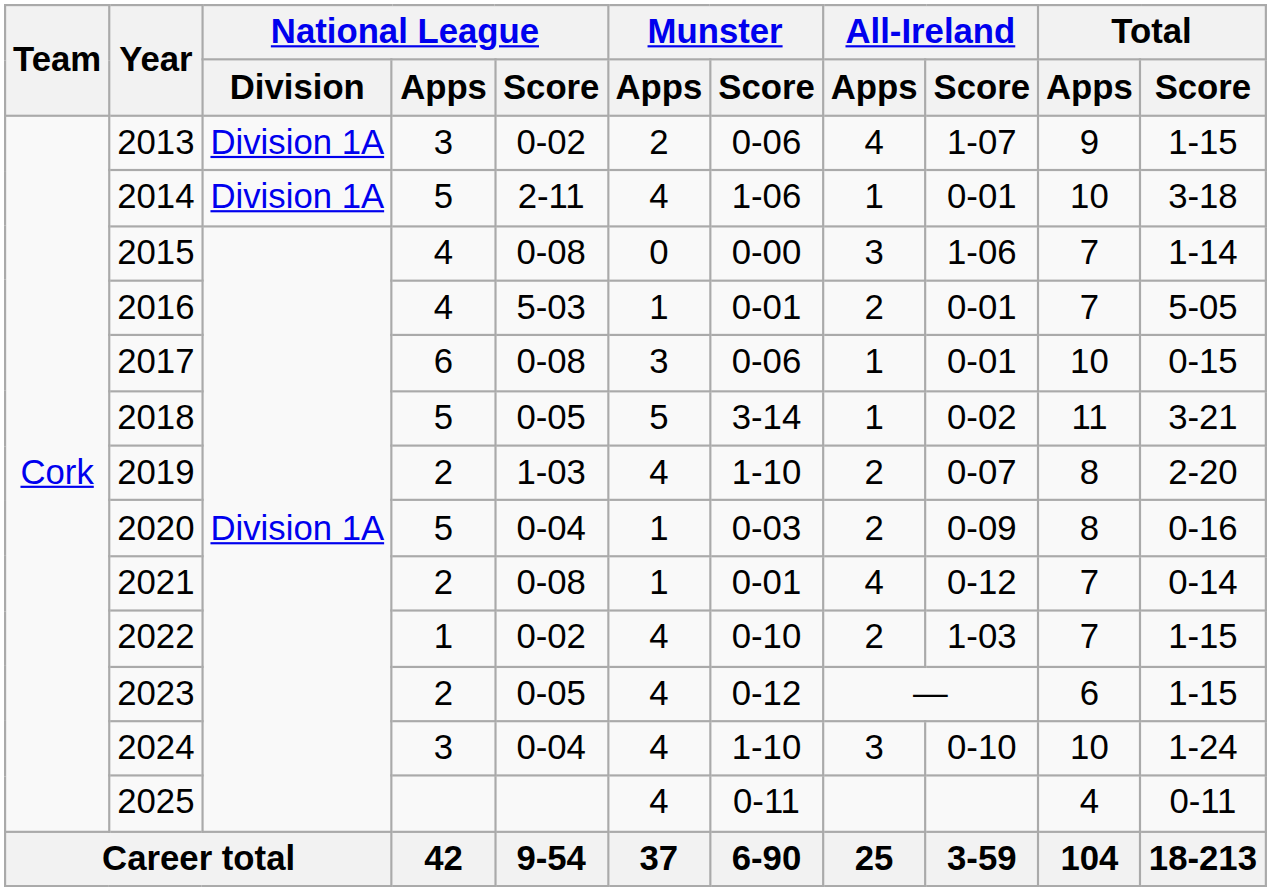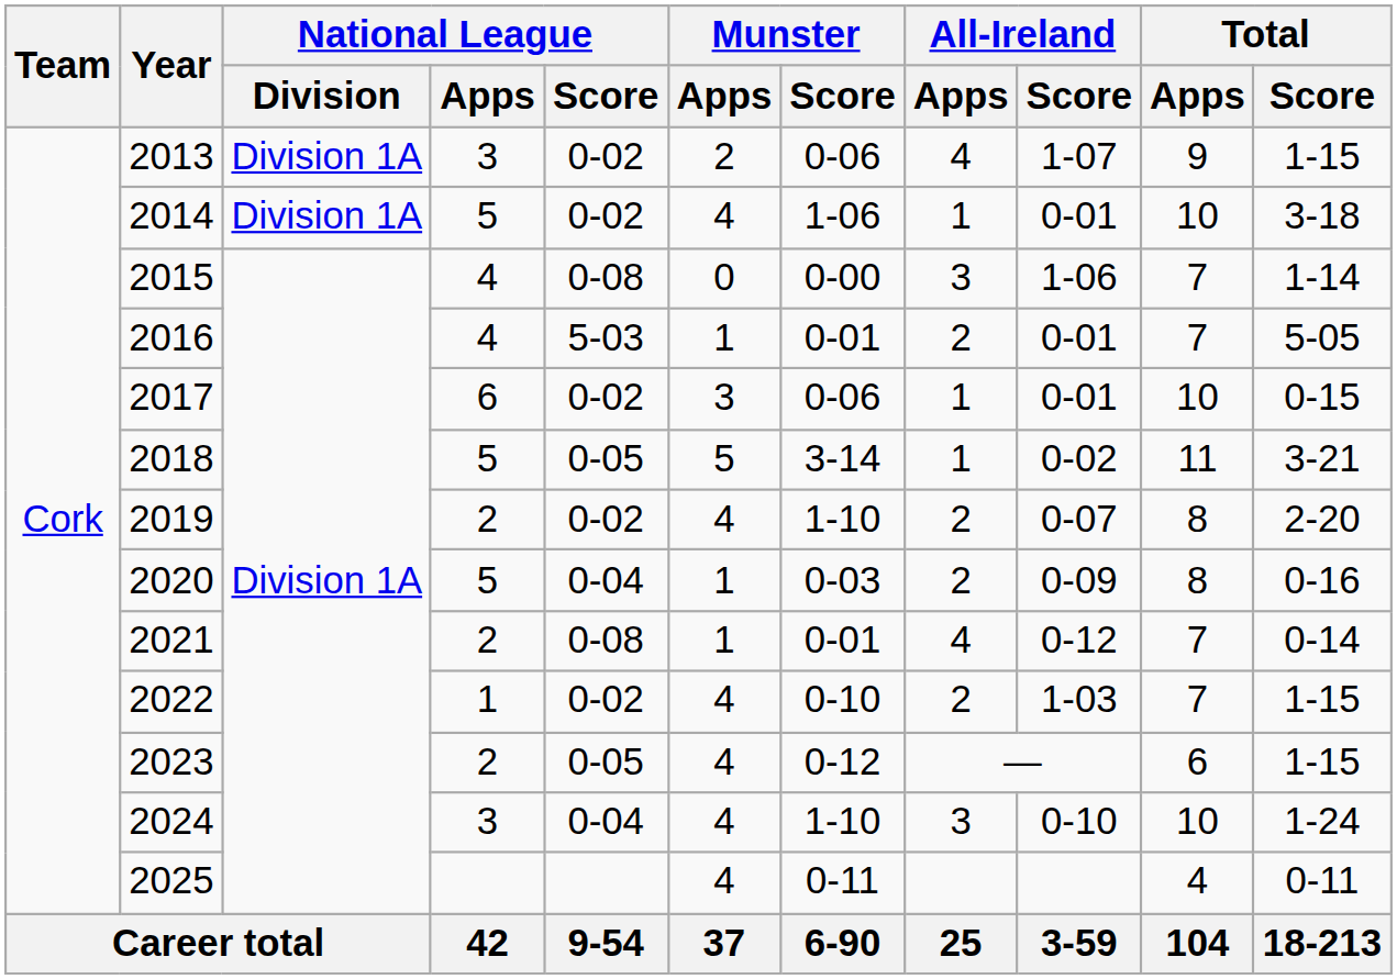 <table class="wikitable" style="text-align:center">
 <tr>
 <th rowspan="2">Team</th>
 <th rowspan="2">Year</th>
 <th colspan="3"><a href='#'>National League</a></th>
 <th colspan="2"><a href='#'>Munster</a></th>
 <th colspan="2"><a href='#'>All-Ireland</a></th>
 <th colspan="2">Total</th>
 </tr>
 <tr>
 <th>Division</th>
 <th>Apps</th>
 <th>Score</th>
 <th>Apps</th>
 <th>Score</th>
 <th>Apps</th>
 <th>Score</th>
 <th>Apps</th>
 <th>Score</th>
 </tr>
 <tr>
 <td rowspan="13"><a href='#'>Cork</a></td>
 <td>2013</td>
 <td rowspan="1"><a href='#'>Division 1A</a></td>
 <td>3</td>
 <td>0-02</td>
 <td>2</td>
 <td>0-06</td>
 <td>4</td>
 <td>1-07</td>
 <td>9</td>
 <td>1-15</td>
 </tr>
 <tr>
 <td>2014</td>
 <td rowspan="1"><a href='#'>Division 1A</a></td>
 <td>5</td>
-<td>2-11</td>
+<td>0-02</td>
 <td>4</td>
 <td>1-06</td>
 <td>1</td>
 <td>0-01</td>
 <td>10</td>
 <td>3-18</td>
 </tr>
 <tr>
 <td>2015</td>
 <td rowspan="11"><a href='#'>Division 1A</a></td>
 <td>4</td>
 <td>0-08</td>
 <td>0</td>
 <td>0-00</td>
 <td>3</td>
 <td>1-06</td>
 <td>7</td>
 <td>1-14</td>
 </tr>
 <tr>
 <td>2016</td>
 <td>4</td>
 <td>5-03</td>
 <td>1</td>
 <td>0-01</td>
 <td>2</td>
 <td>0-01</td>
 <td>7</td>
 <td>5-05</td>
 </tr>
 <tr>
 <td>2017</td>
 <td>6</td>
-<td>0-08</td>
+<td>0-02</td>
 <td>3</td>
 <td>0-06</td>
 <td>1</td>
 <td>0-01</td>
 <td>10</td>
 <td>0-15</td>
 </tr>
 <tr>
 <td>2018</td>
 <td>5</td>
 <td>0-05</td>
 <td>5</td>
 <td>3-14</td>
 <td>1</td>
 <td>0-02</td>
 <td>11</td>
 <td>3-21</td>
 </tr>
 <tr>
 <td>2019</td>
 <td>2</td>
-<td>1-03</td>
+<td>0-02</td>
 <td>4</td>
 <td>1-10</td>
 <td>2</td>
 <td>0-07</td>
 <td>8</td>
 <td>2-20</td>
 </tr>
 <tr>
 <td>2020</td>
 <td>5</td>
 <td>0-04</td>
 <td>1</td>
 <td>0-03</td>
 <td>2</td>
 <td>0-09</td>
 <td>8</td>
 <td>0-16</td>
 </tr>
 <tr>
 <td>2021</td>
 <td>2</td>
 <td>0-08</td>
 <td>1</td>
 <td>0-01</td>
 <td>4</td>
 <td>0-12</td>
 <td>7</td>
 <td>0-14</td>
 </tr>
 <tr>
 <td>2022</td>
 <td>1</td>
 <td>0-02</td>
 <td>4</td>
 <td>0-10</td>
 <td>2</td>
 <td>1-03</td>
 <td>7</td>
 <td>1-15</td>
 </tr>
 <tr>
 <td>2023</td>
 <td>2</td>
 <td>0-05</td>
 <td>4</td>
 <td>0-12</td>
 <td colspan="2">—</td>
 <td>6</td>
 <td>1-15</td>
 </tr>
 <tr>
 <td>2024</td>
 <td>3</td>
 <td>0-04</td>
 <td>4</td>
 <td>1-10</td>
 <td>3</td>
 <td>0-10</td>
 <td>10</td>
 <td>1-24</td>
 </tr>
 <tr>
 <td>2025</td>
 <td></td>
 <td></td>
 <td>4</td>
 <td>0-11</td>
 <td></td>
 <td></td>
 <td>4</td>
 <td>0-11</td>
 </tr>
 <tr>
 <th colspan="3">Career total</th>
 <th>42</th>
 <th>9-54</th>
 <th>37</th>
 <th>6-90</th>
 <th>25</th>
 <th>3-59</th>
 <th>104</th>
 <th>18-213</th>
 </tr>
 </table>
